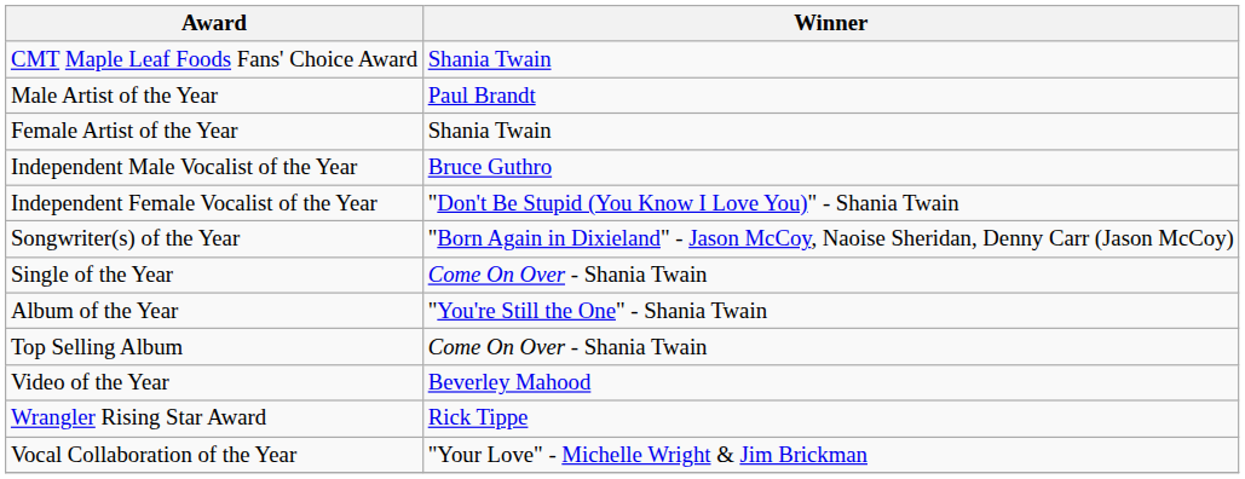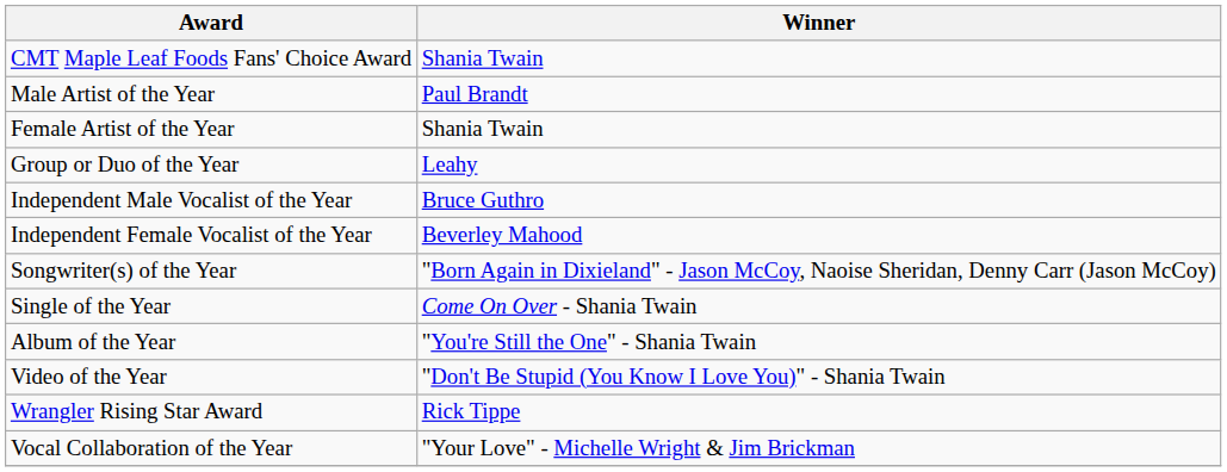 <table class="wikitable">
 <tr>
 <th>Award</th>
 <th>Winner</th>
 </tr>
 <tr>
 <td><a href='#'>CMT</a> <a href='#'>Maple Leaf Foods</a> Fans' Choice Award</td>
 <td><a href='#'>Shania Twain</a></td>
 </tr>
 <tr>
 <td>Male Artist of the Year</td>
 <td><a href='#'>Paul Brandt</a></td>
 </tr>
 <tr>
 <td>Female Artist of the Year</td>
 <td>Shania Twain</td>
 </tr>
 <tr>
+<td>Group or Duo of the Year</td>
+<td><a href='#'>Leahy</a></td>
+</tr>
+<tr>
 <td>Independent Male Vocalist of the Year</td>
 <td><a href='#'>Bruce Guthro</a></td>
 </tr>
 <tr>
 <td>Independent Female Vocalist of the Year</td>
-<td>"<a href='#'>Don't Be Stupid (You Know I Love You)</a>" - Shania Twain</td>
+<td><a href='#'>Beverley Mahood</a></td>
 </tr>
 <tr>
 <td>Songwriter(s) of the Year</td>
 <td>"<a href='#'>Born Again in Dixieland</a>" - <a href='#'>Jason McCoy</a>, Naoise Sheridan, Denny Carr (Jason McCoy)</td>
 </tr>
 <tr>
 <td>Single of the Year</td>
 <td><em><a href='#'>Come On Over</a></em> - Shania Twain</td>
 </tr>
 <tr>
 <td>Album of the Year</td>
 <td>"<a href='#'>You're Still the One</a>" - Shania Twain</td>
 </tr>
 <tr>
-<td>Top Selling Album</td>
-<td><em>Come On Over</em> - Shania Twain</td>
-</tr>
-<tr>
 <td>Video of the Year</td>
-<td><a href='#'>Beverley Mahood</a></td>
+<td>"<a href='#'>Don't Be Stupid (You Know I Love You)</a>" - Shania Twain</td>
 </tr>
 <tr>
 <td><a href='#'>Wrangler</a> Rising Star Award</td>
 <td><a href='#'>Rick Tippe</a></td>
 </tr>
 <tr>
 <td>Vocal Collaboration of the Year</td>
 <td>"Your Love" - <a href='#'>Michelle Wright</a> & <a href='#'>Jim Brickman</a></td>
 </tr>
 <tr>
 </tr>
 </table>
